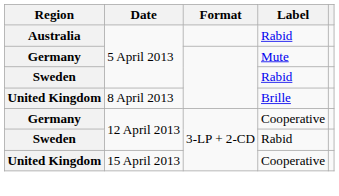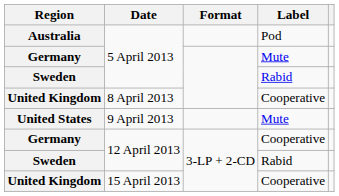 <table class="wikitable plainrowheaders">
 <tr>
 <th scope="col">Region</th>
 <th scope="col">Date</th>
 <th scope="col">Format</th>
 <th scope="col">Label</th>
 <th scope="col"></th>
 </tr>
 <tr>
 <th scope="row">Australia</th>
 <td rowspan="3">5 April 2013</td>
 <td></td>
-<td><a href='#'>Rabid</a></td>
+<td>Pod</td>
 <td align="center"></td>
 </tr>
 <tr>
 <th scope="row">Germany</th>
 <td rowspan="3"></td>
 <td><a href='#'>Mute</a></td>
 <td align="center"></td>
 </tr>
 <tr>
 <th scope="row">Sweden</th>
 <td><a href='#'>Rabid</a></td>
 <td align="center"></td>
 </tr>
 <tr>
 <th scope="row">United Kingdom</th>
 <td>8 April 2013</td>
-<td><a href='#'>Brille</a></td>
+<td>Cooperative</td>
+<td align="center"></td>
+</tr>
+<tr>
+<th scope="row">United States</th>
+<td>9 April 2013</td>
+<td></td>
+<td><a href='#'>Mute</a></td>
 <td align="center"></td>
 </tr>
 <tr>
 <th scope="row">Germany</th>
 <td rowspan="2">12 April 2013</td>
 <td rowspan="3">3-LP + 2-CD</td>
 <td>Cooperative</td>
 <td align="center"></td>
 </tr>
 <tr>
 <th scope="row">Sweden</th>
 <td>Rabid</td>
 <td align="center"></td>
 </tr>
 <tr>
 <th scope="row">United Kingdom</th>
 <td>15 April 2013</td>
 <td>Cooperative</td>
 <td align="center"></td>
 </tr>
 </table>
